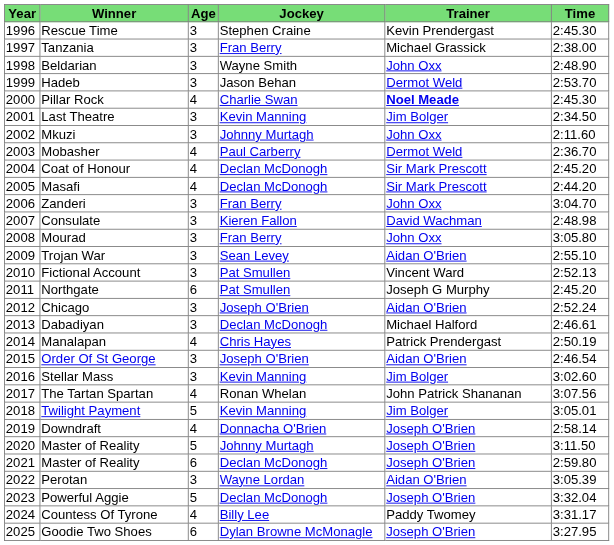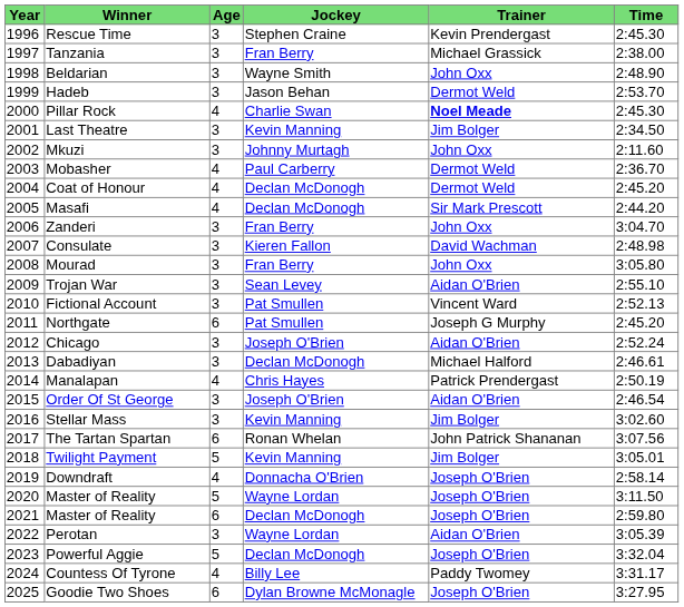 <table class = "sortable" | border="1" style="border-collapse: collapse; font-size:90%">
 <tr bgcolor="#77dd77" align="center">
 <th style="width:36px"><strong>Year</strong></th>
 <th style="width:160px"><strong>Winner</strong></th>
 <th style="width:30px"><strong>Age</strong></th>
 <th style="width:180px"><strong>Jockey</strong></th>
 <th style="width:180px"><strong>Trainer</strong></th>
 <th style="width:60px"><strong>Time</strong></th>
 </tr>
 <tr>
 <td>1996</td>
 <td>Rescue Time</td>
 <td>3</td>
 <td>Stephen Craine</td>
 <td>Kevin Prendergast</td>
 <td>2:45.30</td>
 </tr>
 <tr>
 <td>1997</td>
 <td>Tanzania</td>
 <td>3</td>
 <td><a href='#'>Fran Berry</a></td>
 <td>Michael Grassick</td>
 <td>2:38.00</td>
 </tr>
 <tr>
 <td>1998</td>
 <td>Beldarian</td>
 <td>3</td>
 <td>Wayne Smith</td>
 <td><a href='#'>John Oxx</a></td>
 <td>2:48.90</td>
 </tr>
 <tr>
 <td>1999</td>
 <td>Hadeb</td>
 <td>3</td>
 <td>Jason Behan</td>
 <td><a href='#'>Dermot Weld</a></td>
 <td>2:53.70</td>
 </tr>
 <tr>
 <td>2000</td>
 <td>Pillar Rock</td>
 <td>4</td>
 <td><a href='#'>Charlie Swan</a></td>
 <td><strong><a href='#'>Noel Meade</a></strong></td>
 <td>2:45.30</td>
 </tr>
 <tr>
 <td>2001</td>
 <td>Last Theatre</td>
 <td>3</td>
 <td><a href='#'>Kevin Manning</a></td>
 <td><a href='#'>Jim Bolger</a></td>
 <td>2:34.50</td>
 </tr>
 <tr>
 <td>2002</td>
 <td>Mkuzi</td>
 <td>3</td>
 <td><a href='#'>Johnny Murtagh</a></td>
 <td><a href='#'>John Oxx</a></td>
 <td>2:11.60</td>
 </tr>
 <tr>
 <td>2003</td>
 <td>Mobasher</td>
 <td>4</td>
 <td><a href='#'>Paul Carberry</a></td>
 <td><a href='#'>Dermot Weld</a></td>
 <td>2:36.70</td>
 </tr>
 <tr>
 <td>2004</td>
 <td>Coat of Honour</td>
 <td>4</td>
 <td><a href='#'>Declan McDonogh</a></td>
-<td><a href='#'>Sir Mark Prescott</a></td>
+<td><a href='#'>Dermot Weld</a></td>
 <td>2:45.20</td>
 </tr>
 <tr>
 <td>2005</td>
 <td>Masafi</td>
 <td>4</td>
 <td><a href='#'>Declan McDonogh</a></td>
 <td><a href='#'>Sir Mark Prescott</a></td>
 <td>2:44.20</td>
 </tr>
 <tr>
 <td>2006</td>
 <td>Zanderi</td>
 <td>3</td>
 <td><a href='#'>Fran Berry</a></td>
 <td><a href='#'>John Oxx</a></td>
 <td>3:04.70</td>
 </tr>
 <tr>
 <td>2007</td>
 <td>Consulate</td>
 <td>3</td>
 <td><a href='#'>Kieren Fallon</a></td>
 <td><a href='#'>David Wachman</a></td>
 <td>2:48.98</td>
 </tr>
 <tr>
 <td>2008</td>
 <td>Mourad</td>
 <td>3</td>
 <td><a href='#'>Fran Berry</a></td>
 <td><a href='#'>John Oxx</a></td>
 <td>3:05.80</td>
 </tr>
 <tr>
 <td>2009</td>
 <td>Trojan War</td>
 <td>3</td>
 <td><a href='#'>Sean Levey</a></td>
 <td><a href='#'>Aidan O'Brien</a></td>
 <td>2:55.10</td>
 </tr>
 <tr>
 <td>2010</td>
 <td>Fictional Account</td>
 <td>3</td>
 <td><a href='#'>Pat Smullen</a></td>
 <td>Vincent Ward</td>
 <td>2:52.13</td>
 </tr>
 <tr>
 <td>2011</td>
 <td>Northgate</td>
 <td>6</td>
 <td><a href='#'>Pat Smullen</a></td>
 <td>Joseph G Murphy</td>
 <td>2:45.20</td>
 </tr>
 <tr>
 <td>2012</td>
 <td>Chicago</td>
 <td>3</td>
 <td><a href='#'>Joseph O'Brien</a></td>
 <td><a href='#'>Aidan O'Brien</a></td>
 <td>2:52.24</td>
 </tr>
 <tr>
 <td>2013</td>
 <td>Dabadiyan</td>
 <td>3</td>
 <td><a href='#'>Declan McDonogh</a></td>
 <td>Michael Halford</td>
 <td>2:46.61</td>
 </tr>
 <tr>
 <td>2014</td>
 <td>Manalapan</td>
 <td>4</td>
 <td><a href='#'>Chris Hayes</a></td>
 <td>Patrick Prendergast</td>
 <td>2:50.19</td>
 </tr>
 <tr>
 <td>2015</td>
 <td><a href='#'>Order Of St George</a></td>
 <td>3</td>
 <td><a href='#'>Joseph O'Brien</a></td>
 <td><a href='#'>Aidan O'Brien</a></td>
 <td>2:46.54</td>
 </tr>
 <tr>
 <td>2016</td>
 <td>Stellar Mass</td>
 <td>3</td>
 <td><a href='#'>Kevin Manning</a></td>
 <td><a href='#'>Jim Bolger</a></td>
 <td>3:02.60</td>
 </tr>
 <tr>
 <td>2017</td>
 <td>The Tartan Spartan</td>
-<td>4</td>
+<td>6</td>
 <td>Ronan Whelan</td>
 <td>John Patrick Shananan</td>
 <td>3:07.56</td>
 </tr>
 <tr>
 <td>2018</td>
 <td><a href='#'>Twilight Payment</a></td>
 <td>5</td>
 <td><a href='#'>Kevin Manning</a></td>
 <td><a href='#'>Jim Bolger</a></td>
 <td>3:05.01</td>
 </tr>
 <tr>
 <td>2019</td>
 <td>Downdraft</td>
 <td>4</td>
 <td><a href='#'>Donnacha O'Brien</a></td>
 <td><a href='#'>Joseph O'Brien</a></td>
 <td>2:58.14</td>
 </tr>
 <tr>
 <td>2020</td>
 <td>Master of Reality</td>
 <td>5</td>
-<td><a href='#'>Johnny Murtagh</a></td>
+<td><a href='#'>Wayne Lordan</a></td>
 <td><a href='#'>Joseph O'Brien</a></td>
 <td>3:11.50</td>
 </tr>
 <tr>
 <td>2021</td>
 <td>Master of Reality</td>
 <td>6</td>
 <td><a href='#'>Declan McDonogh</a></td>
 <td><a href='#'>Joseph O'Brien</a></td>
 <td>2:59.80</td>
 </tr>
 <tr>
 <td>2022</td>
 <td>Perotan</td>
 <td>3</td>
 <td><a href='#'>Wayne Lordan</a></td>
 <td><a href='#'>Aidan O'Brien</a></td>
 <td>3:05.39</td>
 </tr>
 <tr>
 <td>2023</td>
 <td>Powerful Aggie</td>
 <td>5</td>
 <td><a href='#'>Declan McDonogh</a></td>
 <td><a href='#'>Joseph O'Brien</a></td>
 <td>3:32.04</td>
 </tr>
 <tr>
 <td>2024</td>
 <td>Countess Of Tyrone</td>
 <td>4</td>
 <td><a href='#'>Billy Lee</a></td>
 <td>Paddy Twomey</td>
 <td>3:31.17</td>
 </tr>
 <tr>
 <td>2025</td>
 <td>Goodie Two Shoes</td>
 <td>6</td>
 <td><a href='#'>Dylan Browne McMonagle</a></td>
 <td><a href='#'>Joseph O'Brien</a></td>
 <td>3:27.95</td>
 </tr>
 </table>
